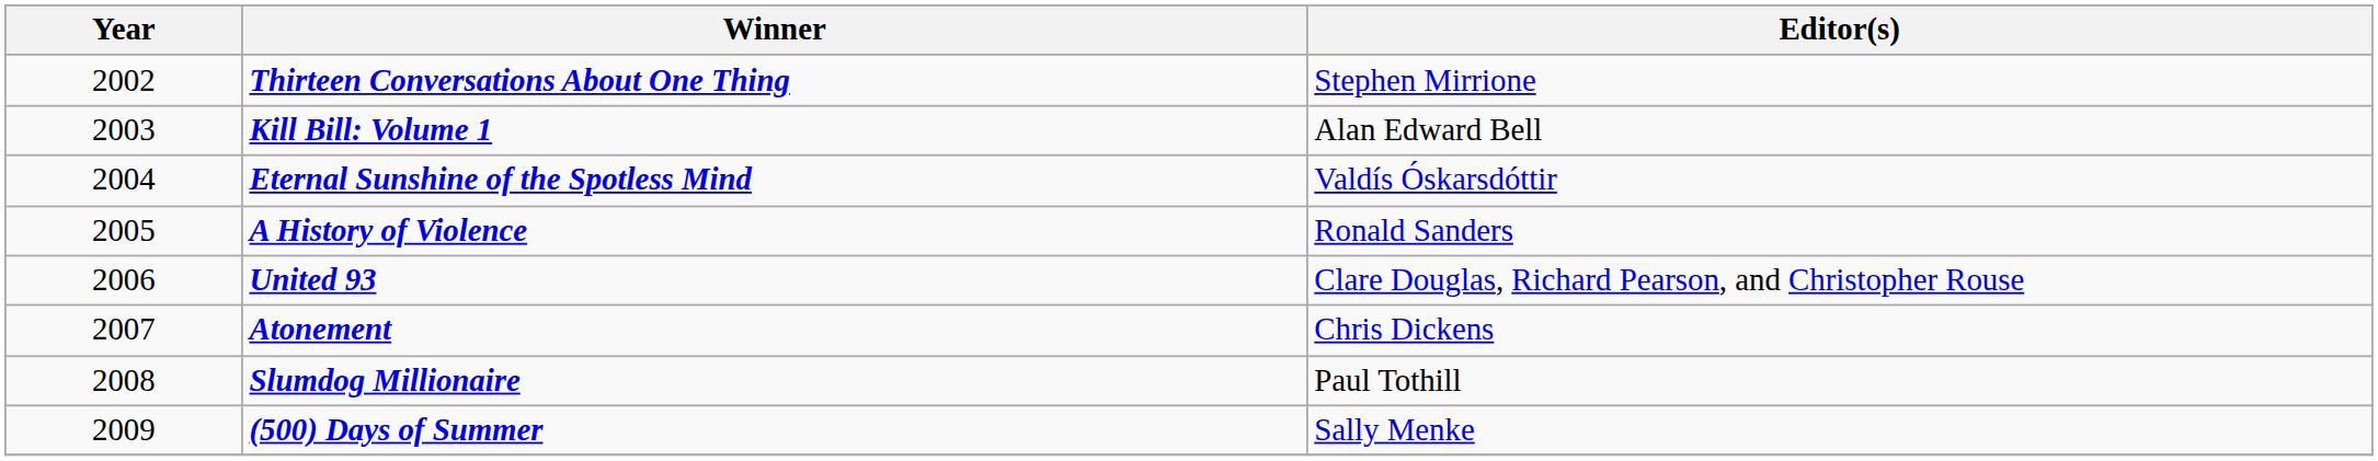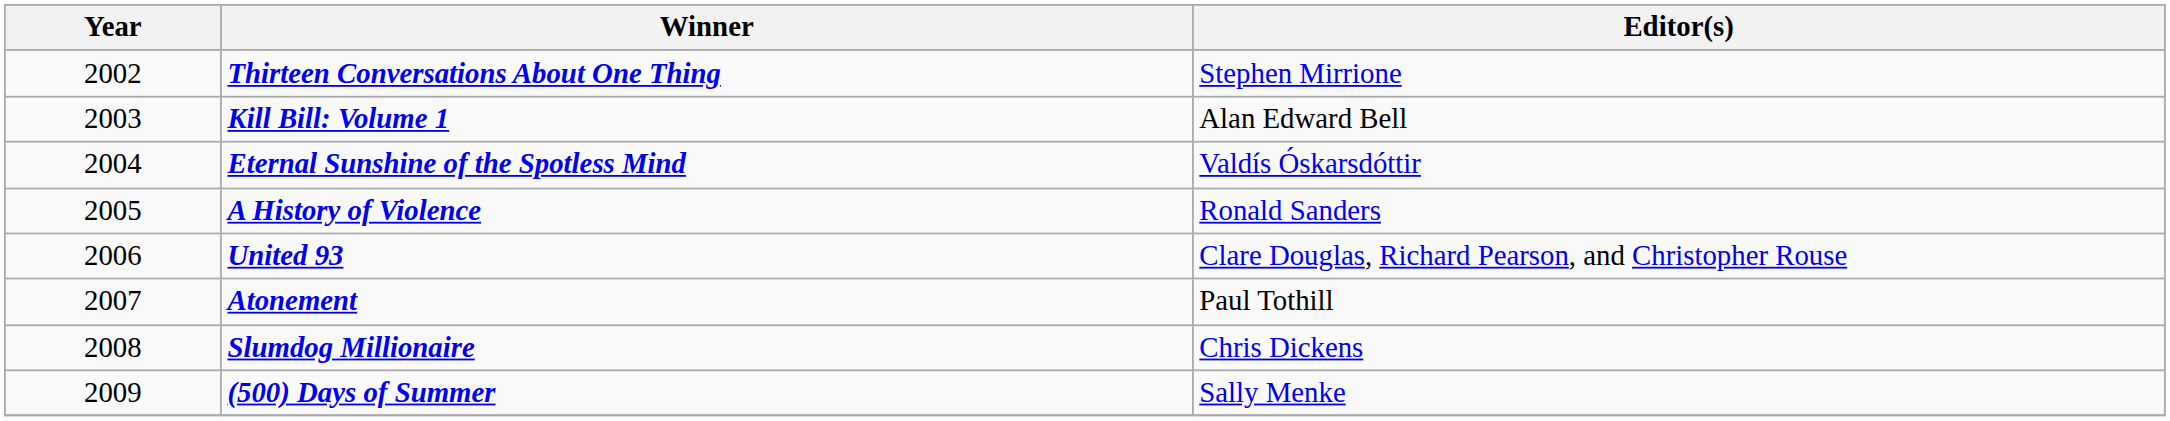 <table class="wikitable" width="95%" cellpadding="5">
 <tr>
 <th width="10%">Year</th>
 <th width="45%">Winner</th>
 <th width="45%">Editor(s)</th>
 </tr>
 <tr>
 <td align="center">2002</td>
 <td><strong><em><a href='#'>Thirteen Conversations About One Thing</a></em></strong></td>
 <td><a href='#'>Stephen Mirrione</a></td>
 </tr>
 <tr>
 <td align="center">2003</td>
 <td><strong><em><a href='#'>Kill Bill: Volume 1</a></em></strong></td>
 <td>Alan Edward Bell</td>
 </tr>
 <tr>
 <td align="center">2004</td>
 <td><strong><em><a href='#'>Eternal Sunshine of the Spotless Mind</a></em></strong></td>
 <td><a href='#'>Valdís Óskarsdóttir</a></td>
 </tr>
 <tr>
 <td align="center">2005</td>
 <td><strong><em><a href='#'>A History of Violence</a></em></strong></td>
 <td><a href='#'>Ronald Sanders</a></td>
 </tr>
 <tr>
 <td align="center">2006</td>
 <td><strong><em><a href='#'>United 93</a></em></strong></td>
 <td><a href='#'>Clare Douglas</a>, <a href='#'>Richard Pearson</a>, and <a href='#'>Christopher Rouse</a></td>
 </tr>
 <tr>
 <td align="center">2007</td>
 <td><strong><em><a href='#'>Atonement</a></em></strong></td>
-<td><a href='#'>Chris Dickens</a></td>
+<td>Paul Tothill</td>
 </tr>
 <tr>
 <td align="center">2008</td>
 <td><strong><em><a href='#'>Slumdog Millionaire</a></em></strong></td>
-<td>Paul Tothill</td>
+<td><a href='#'>Chris Dickens</a></td>
 </tr>
 <tr>
 <td align="center">2009</td>
 <td><strong><em><a href='#'>(500) Days of Summer</a></em></strong></td>
 <td><a href='#'>Sally Menke</a></td>
 </tr>
 <tr>
 </tr>
 </table>
